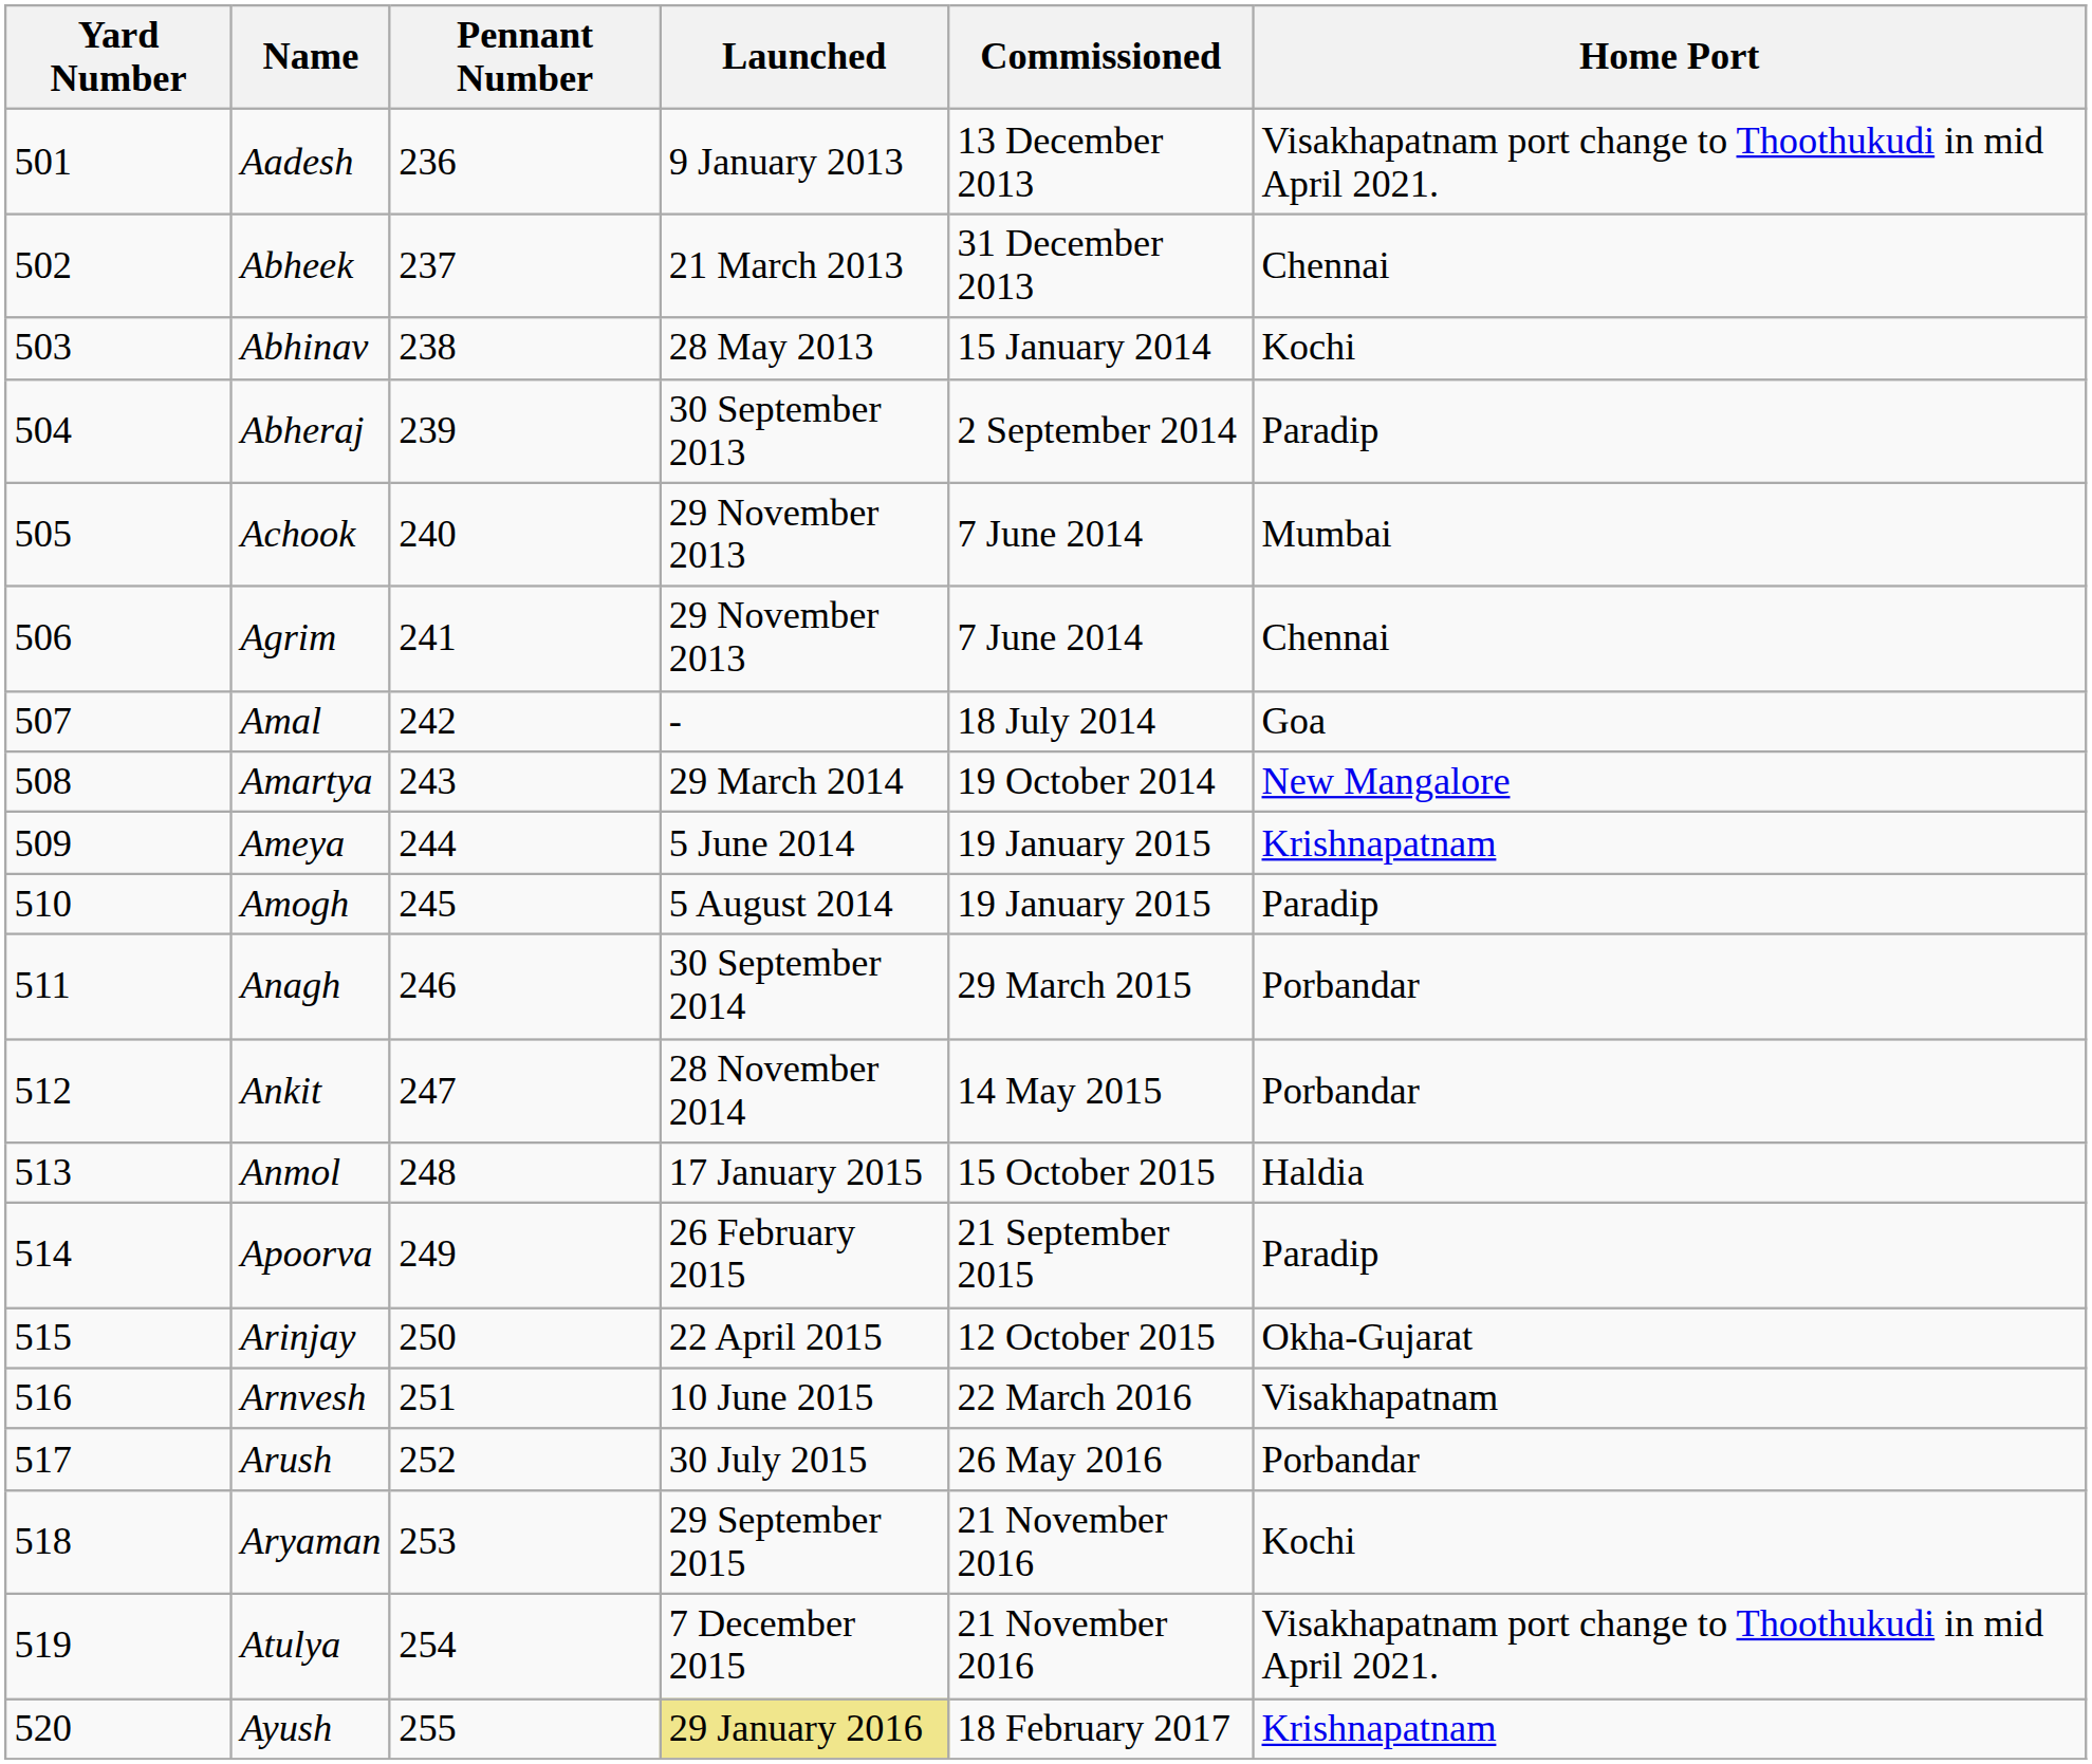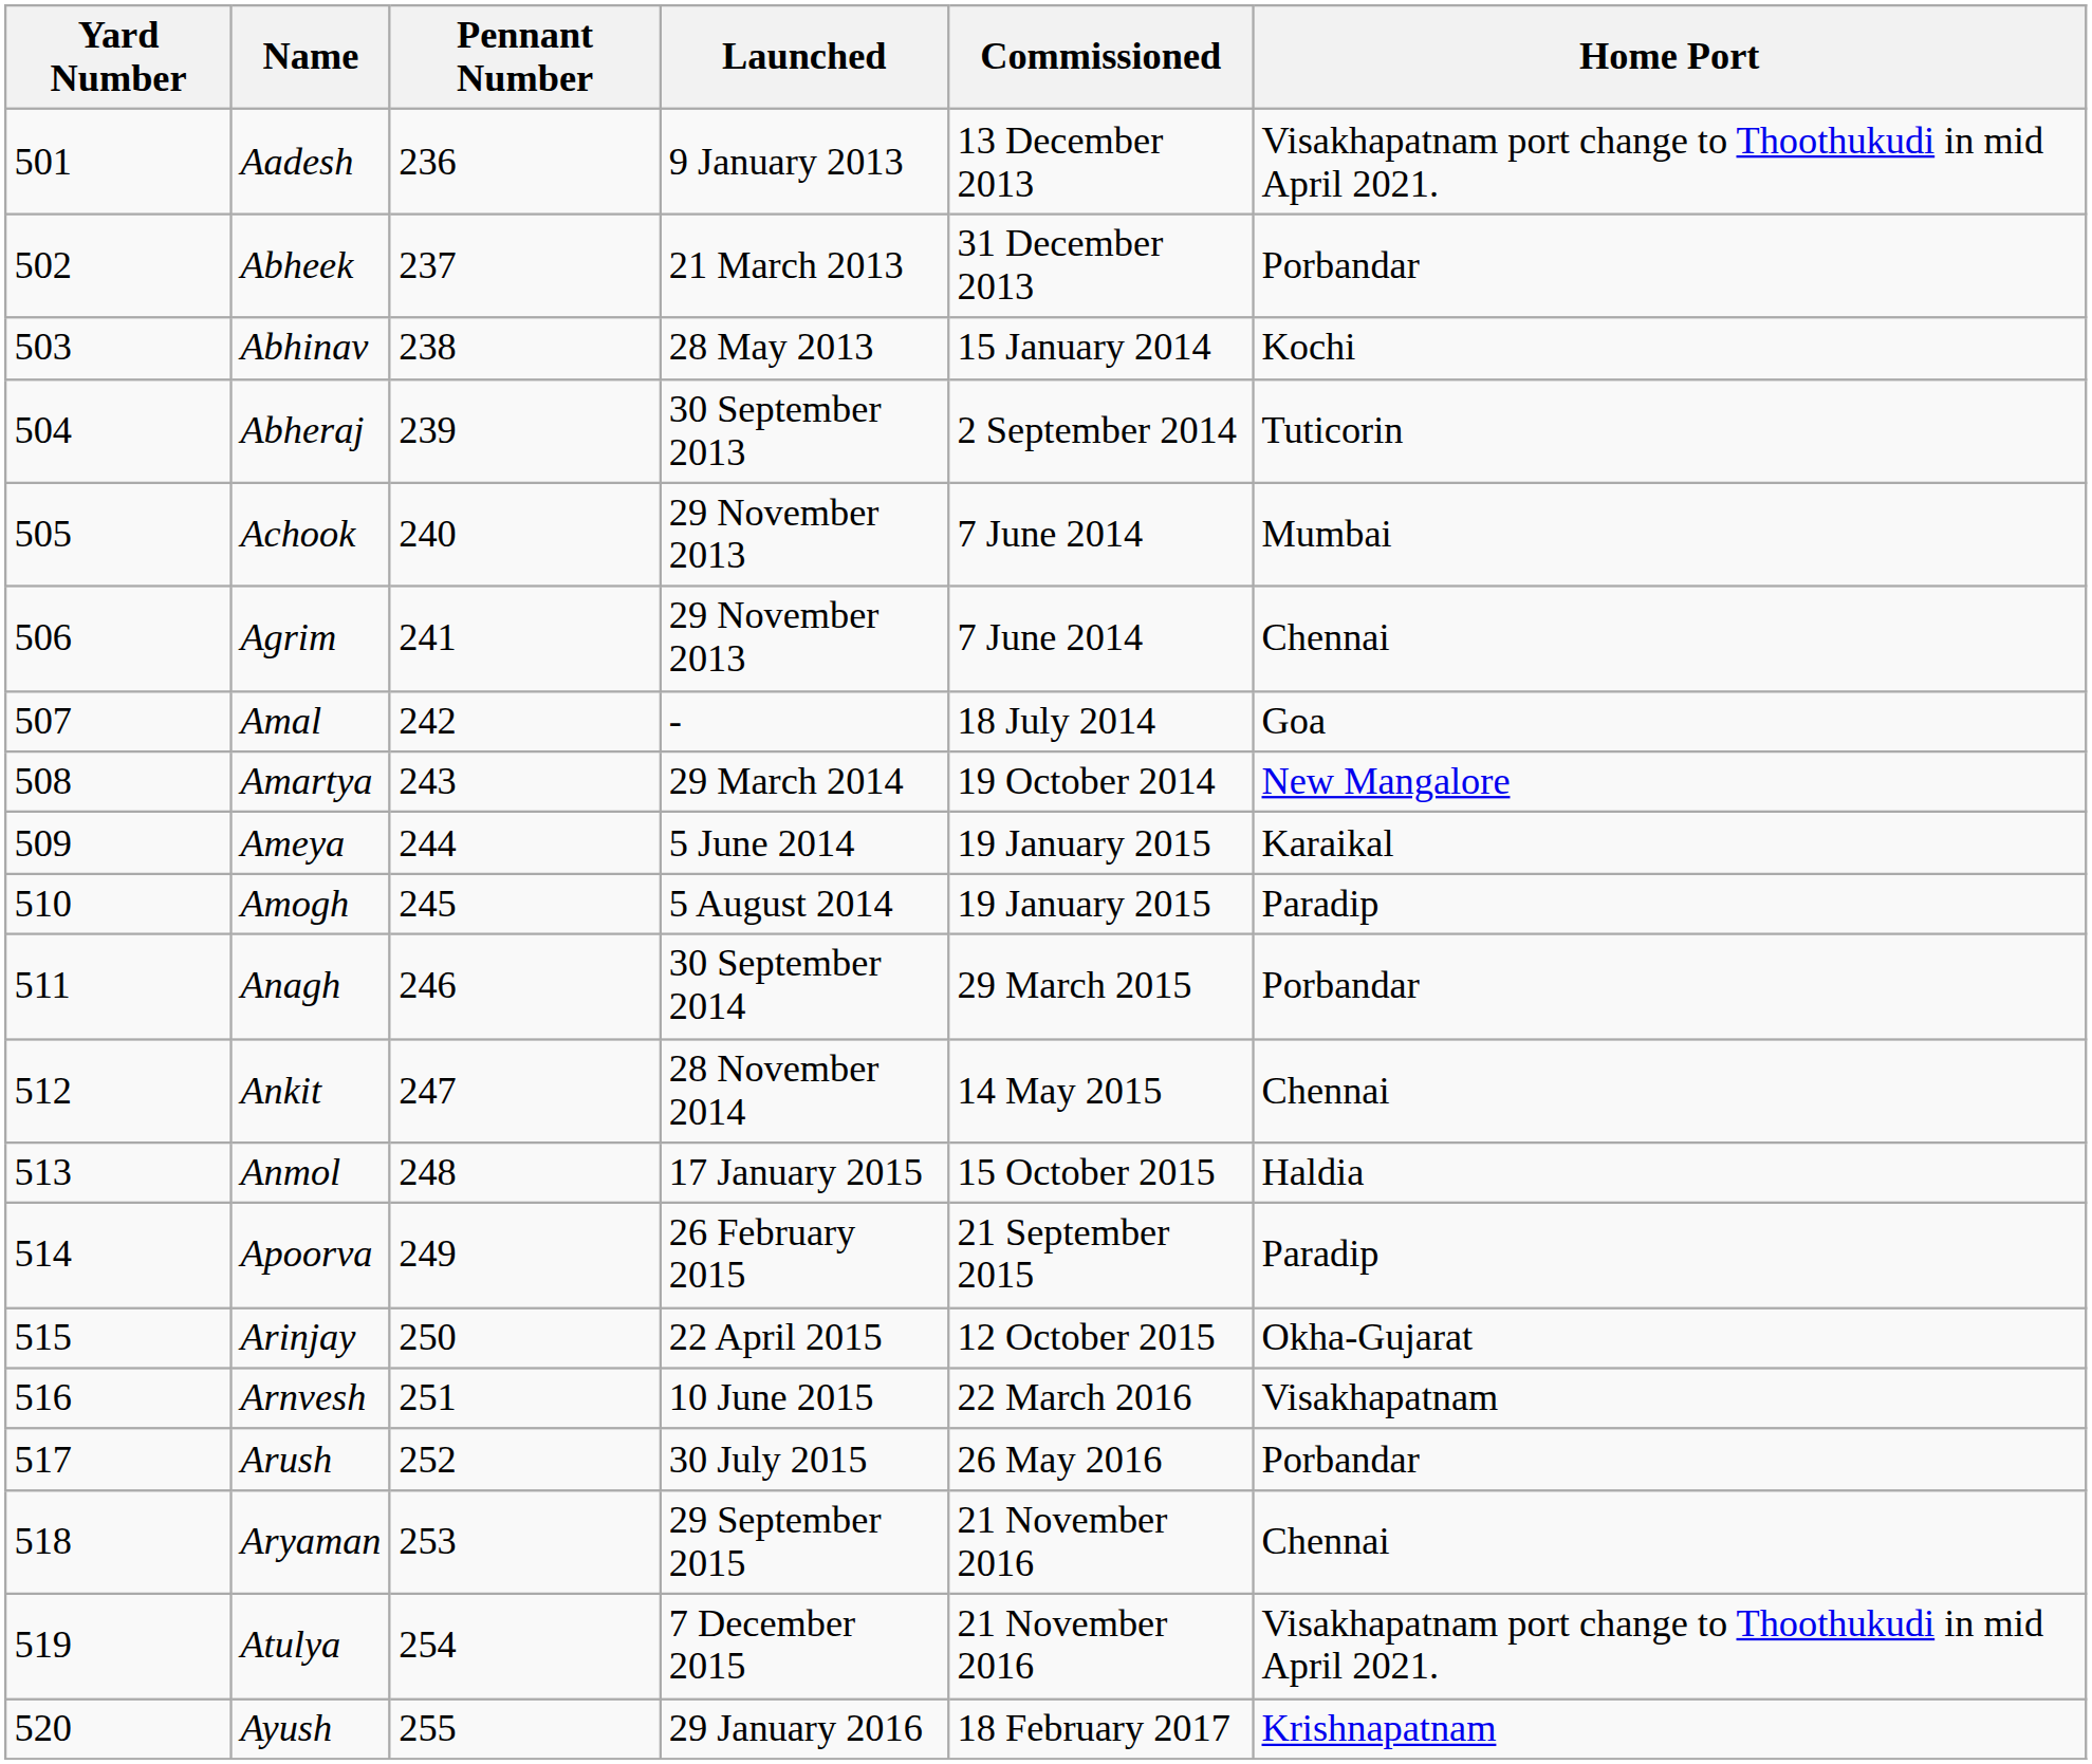 <table class="wikitable">
 <tr>
 <th>Yard Number</th>
 <th>Name</th>
 <th>Pennant Number</th>
 <th>Launched</th>
 <th>Commissioned</th>
 <th>Home Port</th>
 </tr>
 <tr>
 <td>501</td>
 <td><em>Aadesh</em></td>
 <td>236</td>
 <td>9 January 2013</td>
 <td>13 December 2013</td>
 <td>Visakhapatnam port change to <a href='#'>Thoothukudi</a> in mid April 2021.</td>
 </tr>
 <tr>
 <td>502</td>
 <td><em>Abheek</em></td>
 <td>237</td>
 <td>21 March 2013</td>
 <td>31 December 2013</td>
-<td>Chennai</td>
+<td>Porbandar</td>
 </tr>
 <tr>
 <td>503</td>
 <td><em>Abhinav</em></td>
 <td>238</td>
 <td>28 May 2013</td>
 <td>15 January 2014</td>
 <td>Kochi</td>
 </tr>
 <tr>
 <td>504</td>
 <td><em>Abheraj</em></td>
 <td>239</td>
 <td>30 September 2013</td>
 <td>2 September 2014</td>
-<td>Paradip</td>
+<td>Tuticorin</td>
 </tr>
 <tr>
 <td>505</td>
 <td><em>Achook</em></td>
 <td>240</td>
 <td>29 November 2013</td>
 <td>7 June 2014</td>
 <td>Mumbai</td>
 </tr>
 <tr>
 <td>506</td>
 <td><em>Agrim</em></td>
 <td>241</td>
 <td>29 November 2013</td>
 <td>7 June 2014</td>
 <td>Chennai</td>
 </tr>
 <tr>
 <td>507</td>
 <td><em>Amal</em></td>
 <td>242</td>
 <td>-</td>
 <td>18 July 2014</td>
 <td>Goa</td>
 </tr>
 <tr>
 <td>508</td>
 <td><em>Amartya</em></td>
 <td>243</td>
 <td>29 March 2014</td>
 <td>19 October 2014</td>
 <td><a href='#'>New Mangalore</a></td>
 </tr>
 <tr>
 <td>509</td>
 <td><em>Ameya</em></td>
 <td>244</td>
 <td>5 June 2014</td>
 <td>19 January 2015</td>
-<td><a href='#'>Krishnapatnam</a></td>
+<td>Karaikal</td>
 </tr>
 <tr>
 <td>510</td>
 <td><em>Amogh</em></td>
 <td>245</td>
 <td>5 August 2014</td>
 <td>19 January 2015</td>
 <td>Paradip</td>
 </tr>
 <tr>
 <td>511</td>
 <td><em>Anagh</em></td>
 <td>246</td>
 <td>30 September 2014</td>
 <td>29 March 2015</td>
 <td>Porbandar</td>
 </tr>
 <tr>
 <td>512</td>
 <td><em>Ankit</em></td>
 <td>247</td>
 <td>28 November 2014</td>
 <td>14 May 2015</td>
-<td>Porbandar</td>
+<td>Chennai</td>
 </tr>
 <tr>
 <td>513</td>
 <td><em>Anmol</em></td>
 <td>248</td>
 <td>17 January 2015</td>
 <td>15 October 2015</td>
 <td>Haldia</td>
 </tr>
 <tr>
 <td>514</td>
 <td><em>Apoorva</em></td>
 <td>249</td>
 <td>26 February 2015</td>
 <td>21 September 2015</td>
 <td>Paradip</td>
 </tr>
 <tr>
 <td>515</td>
 <td><em>Arinjay</em></td>
 <td>250</td>
 <td>22 April 2015</td>
 <td>12 October 2015</td>
 <td>Okha-Gujarat</td>
 </tr>
 <tr>
 <td>516</td>
 <td><em>Arnvesh</em></td>
 <td>251</td>
 <td>10 June 2015</td>
 <td>22 March 2016</td>
 <td>Visakhapatnam</td>
 </tr>
 <tr>
 <td>517</td>
 <td><em>Arush</em></td>
 <td>252</td>
 <td>30 July 2015</td>
 <td>26 May 2016</td>
 <td>Porbandar</td>
 </tr>
 <tr>
 <td>518</td>
 <td><em>Aryaman</em></td>
 <td>253</td>
 <td>29 September 2015</td>
 <td>21 November 2016</td>
-<td>Kochi</td>
+<td>Chennai</td>
 </tr>
 <tr>
 <td>519</td>
 <td><em>Atulya</em></td>
 <td>254</td>
 <td>7 December 2015</td>
 <td>21 November 2016</td>
 <td>Visakhapatnam port change to <a href='#'>Thoothukudi</a> in mid April 2021.</td>
 </tr>
 <tr>
 <td>520</td>
 <td><em>Ayush</em></td>
 <td>255</td>
-<td style="background: khaki;">29 January 2016</td>
+<td>29 January 2016</td>
 <td>18 February 2017</td>
 <td><a href='#'>Krishnapatnam</a></td>
 </tr>
 <tr>
 </tr>
 </table>
